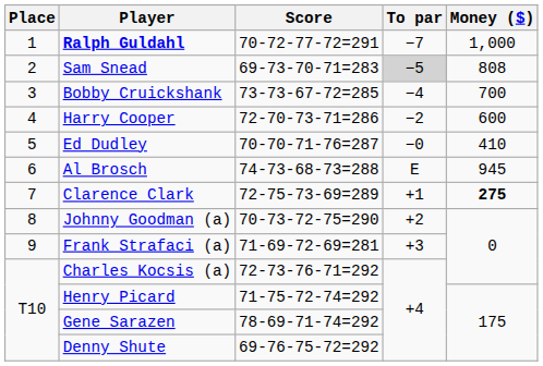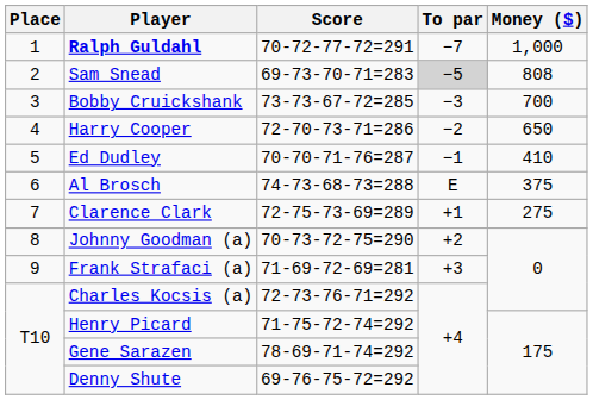 <table class=wikitable>
 <tr>
 <th>Place</th>
 <th>Player</th>
 <th>Score</th>
 <th>To par</th>
 <th>Money (<a href='#'>$</a>)</th>
 </tr>
 <tr>
 <td align=center>1</td>
 <td> <strong><a href='#'>Ralph Guldahl</a></strong></td>
 <td>70-72-77-72=291</td>
 <td align=center>−7</td>
 <td align=center>1,000</td>
 </tr>
 <tr>
 <td align=center>2</td>
 <td> <a href='#'>Sam Snead</a></td>
 <td>69-73-70-71=283</td>
 <td align=center style="background: lightgrey;">−5</td>
 <td align=center>808</td>
 </tr>
 <tr>
 <td align=center>3</td>
 <td> <a href='#'>Bobby Cruickshank</a></td>
 <td>73-73-67-72=285</td>
-<td align=center>−4</td>
+<td align=center>−3</td>
 <td align=center>700</td>
 </tr>
 <tr>
 <td align=center>4</td>
 <td> <a href='#'>Harry Cooper</a></td>
 <td>72-70-73-71=286</td>
 <td align=center>−2</td>
-<td align=center>600</td>
+<td align=center>650</td>
 </tr>
 <tr>
 <td align=center>5</td>
 <td> <a href='#'>Ed Dudley</a></td>
 <td>70-70-71-76=287</td>
-<td align=center>−0</td>
+<td align=center>−1</td>
 <td align=center>410</td>
 </tr>
 <tr>
 <td align=center>6</td>
 <td> <a href='#'>Al Brosch</a></td>
 <td>74-73-68-73=288</td>
 <td align=center>E</td>
-<td align=center>945</td>
+<td align=center>375</td>
 </tr>
 <tr>
 <td align=center>7</td>
 <td> <a href='#'>Clarence Clark</a></td>
 <td>72-75-73-69=289</td>
 <td align=center>+1</td>
-<td align=center><strong>275</strong></td>
+<td align=center>275</td>
 </tr>
 <tr>
 <td align=center>8</td>
 <td> <a href='#'>Johnny Goodman</a> (a)</td>
 <td>70-73-72-75=290</td>
 <td align=center>+2</td>
 <td rowspan=3 align=center>0</td>
 </tr>
 <tr>
 <td align=center>9</td>
 <td> <a href='#'>Frank Strafaci</a> (a)</td>
 <td>71-69-72-69=281</td>
 <td align=center>+3</td>
 </tr>
 <tr>
 <td rowspan=4 align=center>T10</td>
 <td> <a href='#'>Charles Kocsis</a> (a)</td>
 <td>72-73-76-71=292</td>
 <td rowspan=4 align=center>+4</td>
 </tr>
 <tr>
 <td> <a href='#'>Henry Picard</a></td>
 <td>71-75-72-74=292</td>
 <td rowspan=3 align=center>175</td>
 </tr>
 <tr>
 <td> <a href='#'>Gene Sarazen</a></td>
 <td>78-69-71-74=292</td>
 </tr>
 <tr>
 <td> <a href='#'>Denny Shute</a></td>
 <td>69-76-75-72=292</td>
 </tr>
 </table>
